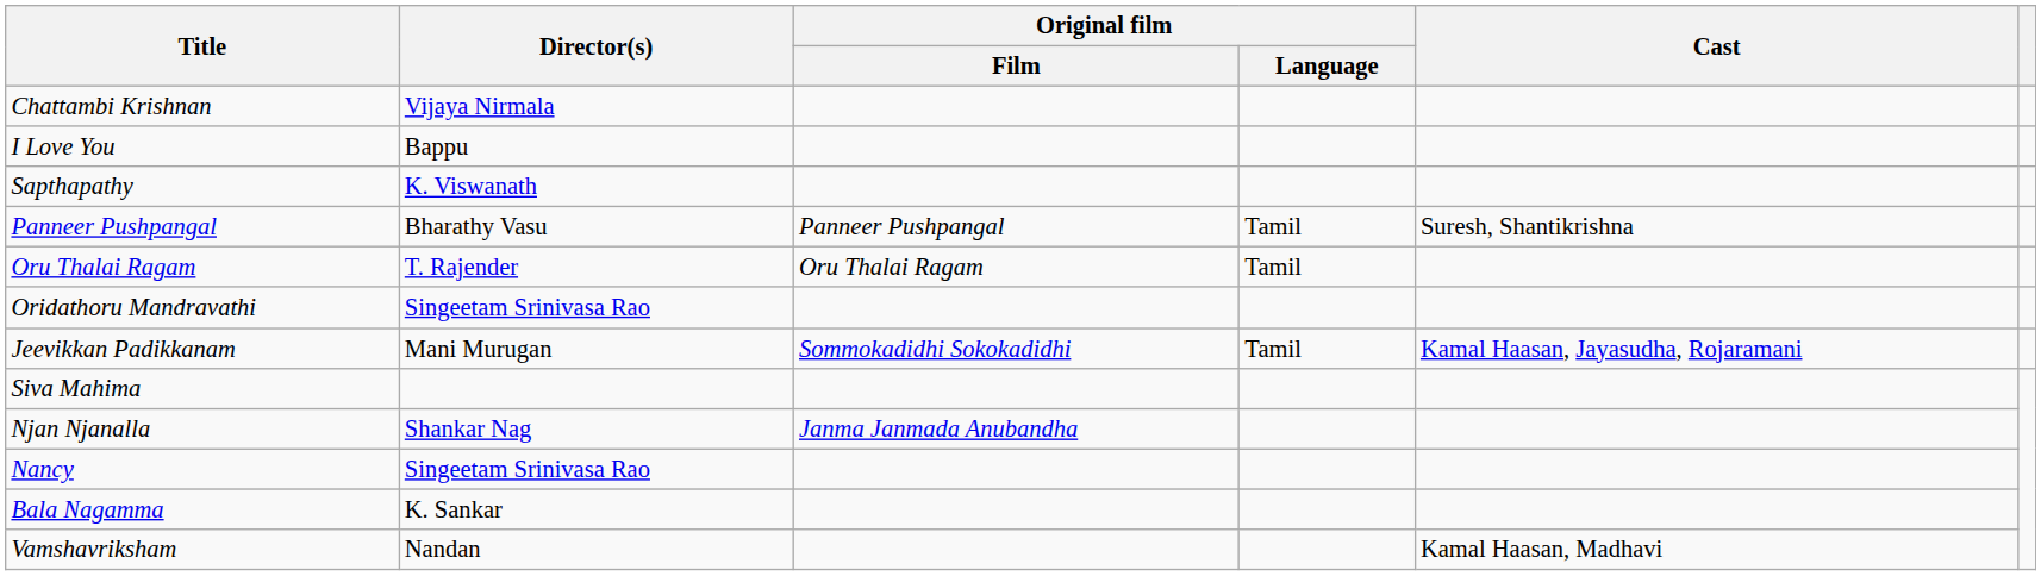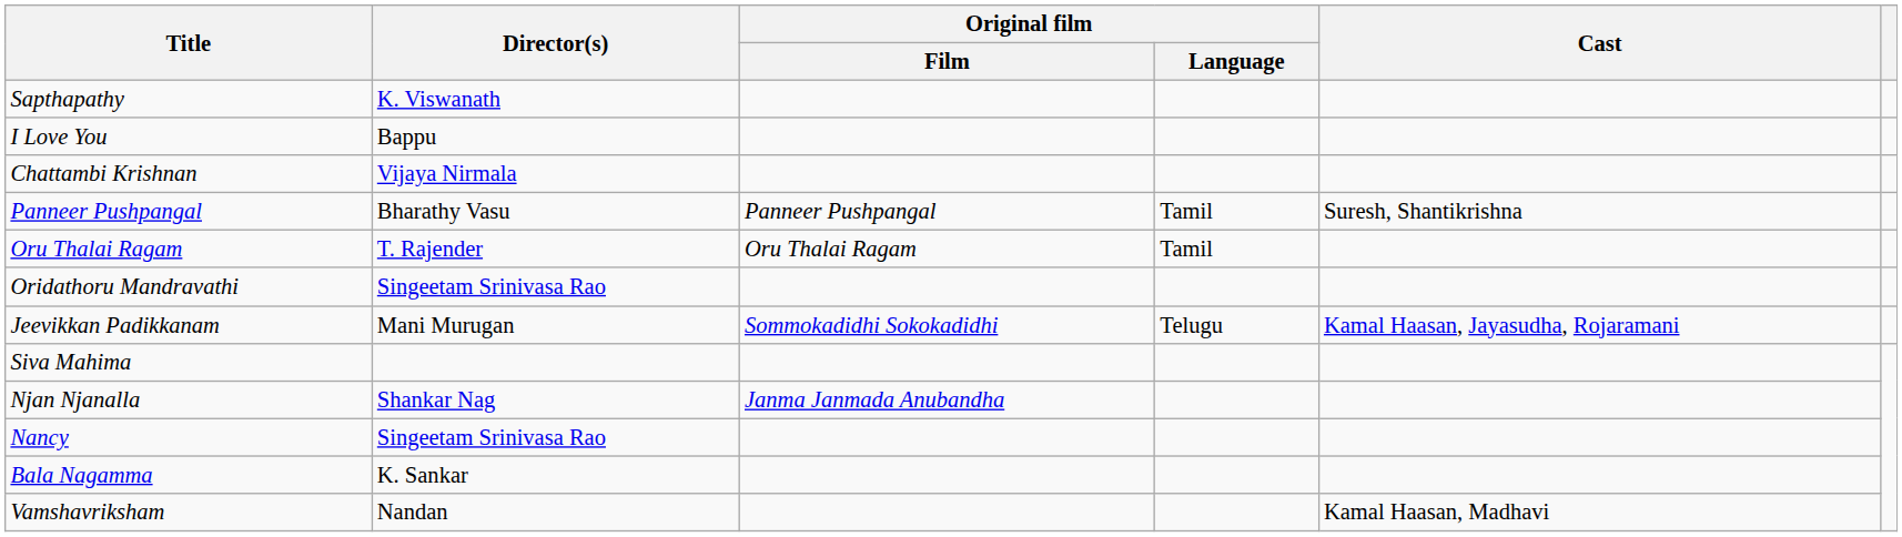 <table class="wikitable sortable"  style="width:100%; font-size:95%;">
 <tr>
 <th scope="col" rowspan="2">Title</th>
 <th scope="col" rowspan="2">Director(s)</th>
 <th scope="col" colspan="2">Original film</th>
 <th scope="col" rowspan="2">Cast</th>
 <th scope="col" rowspan="2" class="unsortable"></th>
 </tr>
 <tr>
 <th scope="col">Film</th>
 <th scope="col">Language</th>
 </tr>
 <tr>
-<td><em>Chattambi Krishnan</em></td>
-<td><a href='#'>Vijaya Nirmala</a></td>
+<td><em>Sapthapathy</em></td>
+<td><a href='#'>K. Viswanath</a></td>
 <td></td>
 <td></td>
 <td></td>
 <td></td>
 </tr>
 <tr>
 <td><em>I Love You</em></td>
 <td>Bappu</td>
 <td></td>
 <td></td>
 <td></td>
 <td></td>
 </tr>
 <tr>
-<td><em>Sapthapathy</em></td>
-<td><a href='#'>K. Viswanath</a></td>
+<td><em>Chattambi Krishnan</em></td>
+<td><a href='#'>Vijaya Nirmala</a></td>
 <td></td>
 <td></td>
 <td></td>
 <td></td>
 </tr>
 <tr>
 <td><em><a href='#'>Panneer Pushpangal</a></em></td>
 <td>Bharathy Vasu</td>
 <td><em>Panneer Pushpangal</em></td>
 <td>Tamil</td>
 <td>Suresh, Shantikrishna</td>
 <td></td>
 </tr>
 <tr valign="top">
 <td><em><a href='#'>Oru Thalai Ragam</a></em></td>
 <td><a href='#'>T. Rajender</a></td>
 <td><em>Oru Thalai Ragam</em></td>
 <td>Tamil</td>
 <td></td>
 <td></td>
 </tr>
 <tr valign="top">
 <td><em>Oridathoru Mandravathi</em></td>
 <td><a href='#'>Singeetam Srinivasa Rao</a></td>
 <td> </td>
 <td> </td>
 <td> </td>
 </tr>
 <tr valign="top">
 <td><em>Jeevikkan Padikkanam</em></td>
 <td>Mani Murugan</td>
 <td><em><a href='#'>Sommokadidhi Sokokadidhi</a></em></td>
-<td>Tamil</td>
+<td>Telugu</td>
 <td><a href='#'>Kamal Haasan</a>, <a href='#'>Jayasudha</a>, <a href='#'>Rojaramani</a></td>
 <td></td>
 </tr>
 <tr valign="top">
 <td><em>Siva Mahima</em></td>
 <td></td>
 <td> </td>
 <td> </td>
 <td> </td>
 </tr>
 <tr valign="top">
 <td><em>Njan Njanalla</em></td>
 <td><a href='#'>Shankar Nag</a></td>
 <td><em><a href='#'>Janma Janmada Anubandha</a></em></td>
 <td> </td>
 <td> </td>
 </tr>
 <tr valign="top">
 <td><em><a href='#'>Nancy</a></em></td>
 <td><a href='#'>Singeetam Srinivasa Rao</a></td>
 <td> </td>
 <td> </td>
 <td></td>
 </tr>
 <tr valign="top">
 <td><em><a href='#'>Bala Nagamma</a></em></td>
 <td>K. Sankar</td>
 <td></td>
 <td> </td>
 <td> </td>
 </tr>
 <tr valign="top">
 <td><em>Vamshavriksham</em></td>
 <td>Nandan</td>
 <td> </td>
 <td> </td>
 <td>Kamal Haasan, Madhavi</td>
 </tr>
 </table>
